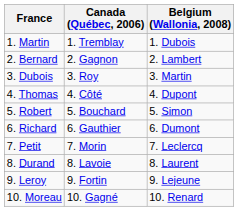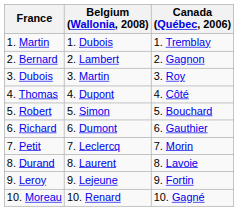 <table class="wikitable">
 <tr>
 <th>France</th>
+<th>Belgium<br>(<a href='#'>Wallonia</a>, 2008)</th>
 <th>Canada<br>(<a href='#'>Québec</a>, 2006)</th>
-<th>Belgium<br>(<a href='#'>Wallonia</a>, 2008)</th>
 </tr>
 <tr>
 <td>1. <a href='#'>Martin</a></td>
+<td>1. <a href='#'>Dubois</a></td>
 <td>1. <a href='#'>Tremblay</a></td>
-<td>1. <a href='#'>Dubois</a></td>
 </tr>
 <tr>
 <td>2. <a href='#'>Bernard</a></td>
+<td>2. <a href='#'>Lambert</a></td>
 <td>2. <a href='#'>Gagnon</a></td>
-<td>2. <a href='#'>Lambert</a></td>
 </tr>
 <tr>
 <td>3. <a href='#'>Dubois</a></td>
+<td>3. <a href='#'>Martin</a></td>
 <td>3. <a href='#'>Roy</a></td>
-<td>3. <a href='#'>Martin</a></td>
 </tr>
 <tr>
 <td>4. <a href='#'>Thomas</a></td>
+<td>4. <a href='#'>Dupont</a></td>
 <td>4. <a href='#'>Côté</a></td>
-<td>4. <a href='#'>Dupont</a></td>
 </tr>
 <tr>
 <td>5. <a href='#'>Robert</a></td>
+<td>5. <a href='#'>Simon</a></td>
 <td>5. <a href='#'>Bouchard</a></td>
-<td>5. <a href='#'>Simon</a></td>
 </tr>
 <tr>
 <td>6. <a href='#'>Richard</a></td>
+<td>6. <a href='#'>Dumont</a></td>
 <td>6. <a href='#'>Gauthier</a></td>
-<td>6. <a href='#'>Dumont</a></td>
 </tr>
 <tr>
 <td>7. <a href='#'>Petit</a></td>
+<td>7. <a href='#'>Leclercq</a></td>
 <td>7. <a href='#'>Morin</a></td>
-<td>7. <a href='#'>Leclercq</a></td>
 </tr>
 <tr>
 <td>8. <a href='#'>Durand</a></td>
+<td>8. <a href='#'>Laurent</a></td>
 <td>8. <a href='#'>Lavoie</a></td>
-<td>8. <a href='#'>Laurent</a></td>
 </tr>
 <tr>
 <td>9. <a href='#'>Leroy</a></td>
+<td>9. <a href='#'>Lejeune</a></td>
 <td>9. <a href='#'>Fortin</a></td>
-<td>9. <a href='#'>Lejeune</a></td>
 </tr>
 <tr>
 <td>10. <a href='#'>Moreau</a></td>
+<td>10. <a href='#'>Renard</a></td>
 <td>10. <a href='#'>Gagné</a></td>
-<td>10. <a href='#'>Renard</a></td>
 </tr>
 </table>
